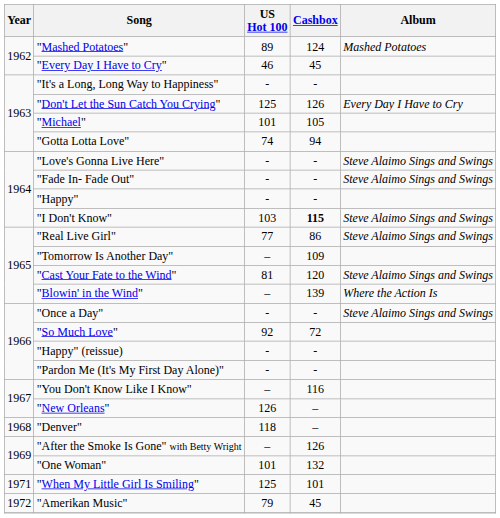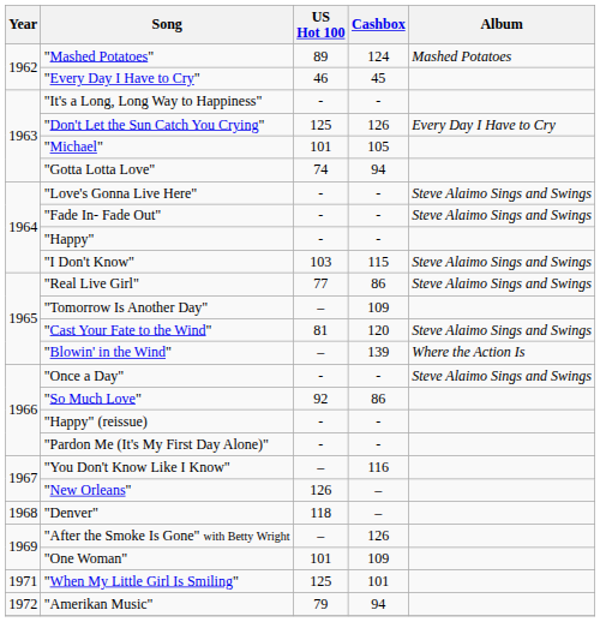 <table class="wikitable">
 <tr>
 <th>Year</th>
 <th>Song</th>
 <th>US<br><a href='#'>Hot 100</a></th>
 <th><a href='#'>Cashbox</a></th>
 <th>Album</th>
 </tr>
 <tr>
 <td rowspan="2">1962</td>
 <td>"<a href='#'>Mashed Potatoes</a>"</td>
 <td style="text-align:center;">89</td>
 <td style="text-align:center;">124</td>
 <td><em>Mashed Potatoes</em></td>
 </tr>
 <tr>
 <td>"<a href='#'>Every Day I Have to Cry</a>"</td>
 <td style="text-align:center;">46</td>
 <td style="text-align:center;">45</td>
 <td></td>
 </tr>
 <tr>
 <td rowspan="4">1963</td>
 <td>"It's a Long, Long Way to Happiness"</td>
 <td style="text-align:center;">-</td>
 <td style="text-align:center;">-</td>
 <td></td>
 </tr>
 <tr>
 <td>"<a href='#'>Don't Let the Sun Catch You Crying</a>"</td>
 <td style="text-align:center;">125</td>
 <td style="text-align:center;">126</td>
 <td><em>Every Day I Have to Cry</em></td>
 </tr>
 <tr>
 <td>"<a href='#'>Michael</a>"</td>
 <td style="text-align:center;">101</td>
 <td style="text-align:center;">105</td>
 <td></td>
 </tr>
 <tr>
 <td>"Gotta Lotta Love"</td>
 <td style="text-align:center;">74</td>
 <td style="text-align:center;">94</td>
 <td></td>
 </tr>
 <tr>
 <td rowspan="4">1964</td>
 <td>"Love's Gonna Live Here"</td>
 <td style="text-align:center;">-</td>
 <td style="text-align:center;">-</td>
 <td><em>Steve Alaimo Sings and Swings</em></td>
 </tr>
 <tr>
 <td>"Fade In- Fade Out"</td>
 <td style="text-align:center;">-</td>
 <td style="text-align:center;">-</td>
 <td><em>Steve Alaimo Sings and Swings</em></td>
 </tr>
 <tr>
 <td>"Happy"</td>
 <td style="text-align:center;">-</td>
 <td style="text-align:center;">-</td>
 <td></td>
 </tr>
 <tr>
 <td>"I Don't Know"</td>
 <td style="text-align:center;">103</td>
-<td style="text-align:center;"><strong>115</strong></td>
+<td style="text-align:center;">115</td>
 <td><em>Steve Alaimo Sings and Swings</em></td>
 </tr>
 <tr>
 <td rowspan="4">1965</td>
 <td>"Real Live Girl"</td>
 <td style="text-align:center;">77</td>
 <td style="text-align:center;">86</td>
 <td><em>Steve Alaimo Sings and Swings</em></td>
 </tr>
 <tr>
 <td>"Tomorrow Is Another Day"</td>
 <td style="text-align:center;">–</td>
 <td style="text-align:center;">109</td>
 <td></td>
 </tr>
 <tr>
 <td>"<a href='#'>Cast Your Fate to the Wind</a>"</td>
 <td style="text-align:center;">81</td>
 <td style="text-align:center;">120</td>
 <td><em>Steve Alaimo Sings and Swings</em></td>
 </tr>
 <tr>
 <td>"<a href='#'>Blowin' in the Wind</a>"</td>
 <td style="text-align:center;">–</td>
 <td style="text-align:center;">139</td>
 <td><em>Where the Action Is</em></td>
 </tr>
 <tr>
 <td rowspan="4">1966</td>
 <td>"Once a Day"</td>
 <td style="text-align:center;">-</td>
 <td style="text-align:center;">-</td>
 <td><em>Steve Alaimo Sings and Swings</em></td>
 </tr>
 <tr>
 <td>"<a href='#'>So Much Love</a>"</td>
 <td style="text-align:center;">92</td>
-<td style="text-align:center;">72</td>
+<td style="text-align:center;">86</td>
 <td></td>
 </tr>
 <tr>
 <td>"Happy" (reissue)</td>
 <td style="text-align:center;">-</td>
 <td style="text-align:center;">-</td>
 <td></td>
 </tr>
 <tr>
 <td>"Pardon Me (It's My First Day Alone)"</td>
 <td style="text-align:center;">-</td>
 <td style="text-align:center;">-</td>
 <td></td>
 </tr>
 <tr>
 <td rowspan="2">1967</td>
 <td>"You Don't Know Like I Know"</td>
 <td style="text-align:center;">–</td>
 <td style="text-align:center;">116</td>
 <td></td>
 </tr>
 <tr>
 <td>"<a href='#'>New Orleans</a>"</td>
 <td style="text-align:center;">126</td>
 <td style="text-align:center;">–</td>
 <td></td>
 </tr>
 <tr>
 <td>1968</td>
 <td>"Denver"</td>
 <td style="text-align:center;">118</td>
 <td style="text-align:center;">–</td>
 <td></td>
 </tr>
 <tr>
 <td rowspan="2">1969</td>
 <td>"After the Smoke Is Gone" <small>with Betty Wright</small></td>
 <td style="text-align:center;">–</td>
 <td style="text-align:center;">126</td>
 <td></td>
 </tr>
 <tr>
 <td>"One Woman"</td>
 <td style="text-align:center;">101</td>
-<td style="text-align:center;">132</td>
+<td style="text-align:center;">109</td>
 <td></td>
 </tr>
 <tr>
 <td>1971</td>
 <td>"<a href='#'>When My Little Girl Is Smiling</a>"</td>
 <td style="text-align:center;">125</td>
 <td style="text-align:center;">101</td>
 <td></td>
 </tr>
 <tr>
 <td>1972</td>
 <td>"Amerikan Music"</td>
 <td style="text-align:center;">79</td>
-<td style="text-align:center;">45</td>
+<td style="text-align:center;">94</td>
 <td></td>
 </tr>
 <tr>
 </tr>
 </table>
